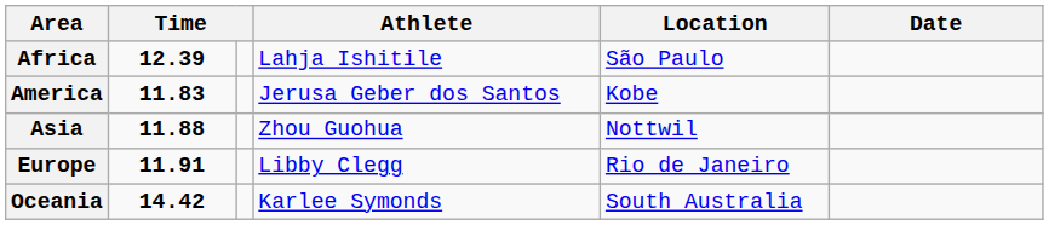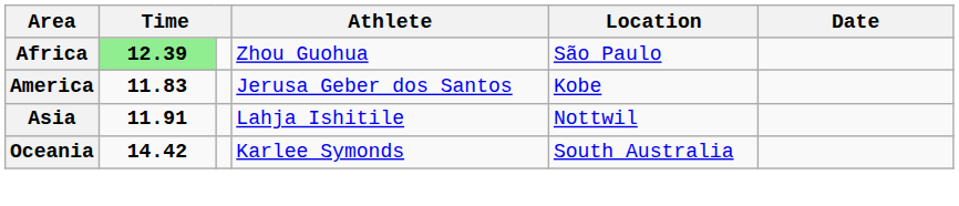 <table class="wikitable">
 <tr>
 <th width="45">Area</th>
 <th width="80" colspan="2">Time</th>
 <th width="200">Athlete</th>
 <th width="130">Location</th>
 <th width="120">Date</th>
 </tr>
 <tr>
 <th>Africa</th>
-<td align="center"><strong>12.39</strong></td>
+<td align="center" style="background: lightgreen;"><strong>12.39</strong></td>
 <td align="center"></td>
-<td> <a href='#'>Lahja Ishitile</a></td>
+<td> <a href='#'>Zhou Guohua</a></td>
 <td> <a href='#'>São Paulo</a></td>
 <td align="right"></td>
 </tr>
 <tr>
 <th>America</th>
 <td align="center"><strong>11.83</strong></td>
 <td align="center"><strong></strong></td>
 <td> <a href='#'>Jerusa Geber dos Santos</a></td>
 <td> <a href='#'>Kobe</a></td>
 <td align="right"></td>
 </tr>
 <tr>
 <th>Asia</th>
-<td align="center"><strong>11.88</strong></td>
+<td align="center"><strong>11.91</strong></td>
 <td align="center"></td>
-<td> <a href='#'>Zhou Guohua</a></td>
+<td> <a href='#'>Lahja Ishitile</a></td>
 <td> <a href='#'>Nottwil</a></td>
-<td align="right"></td>
-</tr>
-<tr>
-<th>Europe</th>
-<td align="center"><strong>11.91</strong></td>
-<td align="center"><strong></strong></td>
-<td> <a href='#'>Libby Clegg</a></td>
-<td> <a href='#'>Rio de Janeiro</a></td>
 <td align="right"></td>
 </tr>
 <tr>
 <th>Oceania</th>
 <td align="center"><strong>14.42</strong></td>
 <td align="center"></td>
 <td> <a href='#'>Karlee Symonds</a></td>
 <td> <a href='#'>South Australia</a></td>
 <td align="right"></td>
 </tr>
 </table>
